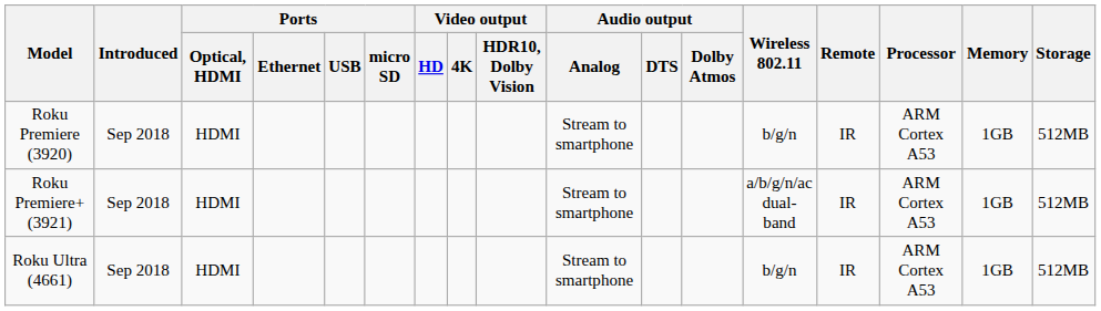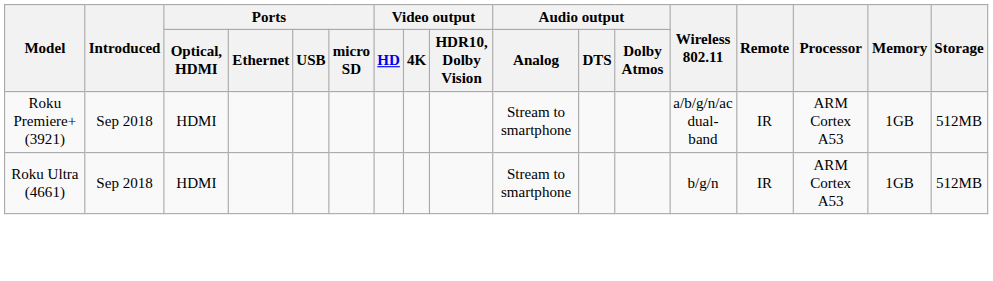 <table class="wikitable" style="text-align: center; font-size: smaller;">
 <tr>
 <th rowspan="2">Model</th>
 <th rowspan="2">Introduced</th>
 <th colspan="4">Ports</th>
 <th colspan="3">Video output</th>
 <th colspan="3">Audio output</th>
 <th rowspan="2">Wireless<br>802.11</th>
 <th rowspan="2">Remote</th>
 <th rowspan="2">Processor</th>
 <th rowspan="2">Memory</th>
 <th rowspan="2">Storage </th>
 </tr>
 <tr>
 <th>Optical, HDMI</th>
 <th>Ethernet</th>
 <th>USB</th>
 <th>micro<br>SD</th>
 <th><a href='#'>HD</a></th>
 <th>4K</th>
 <th>HDR10,<br>Dolby Vision</th>
 <th>Analog</th>
 <th>DTS</th>
 <th>Dolby Atmos</th>
-</tr>
-<tr>
-<td>Roku Premiere (3920)</td>
-<td>Sep 2018</td>
-<td>HDMI</td>
-<td></td>
-<td></td>
-<td></td>
-<td></td>
-<td></td>
-<td></td>
-<td>Stream to smartphone</td>
-<td></td>
-<td></td>
-<td>b/g/n</td>
-<td>IR</td>
-<td>ARM Cortex A53</td>
-<td>1GB</td>
-<td>512MB</td>
 </tr>
 <tr>
 <td>Roku Premiere+ (3921)</td>
 <td>Sep 2018</td>
 <td>HDMI</td>
 <td></td>
 <td></td>
 <td></td>
 <td></td>
 <td></td>
 <td></td>
 <td>Stream to smartphone</td>
 <td></td>
 <td></td>
 <td>a/b/g/n/ac<br>dual-band</td>
 <td>IR</td>
 <td>ARM Cortex A53</td>
 <td>1GB</td>
 <td>512MB</td>
 </tr>
 <tr>
 <td>Roku Ultra (4661)</td>
 <td>Sep 2018</td>
 <td>HDMI</td>
 <td></td>
 <td></td>
 <td></td>
 <td></td>
 <td></td>
 <td></td>
 <td>Stream to smartphone</td>
 <td></td>
 <td></td>
 <td>b/g/n</td>
 <td>IR</td>
 <td>ARM Cortex A53</td>
 <td>1GB</td>
 <td>512MB</td>
 </tr>
 </table>
